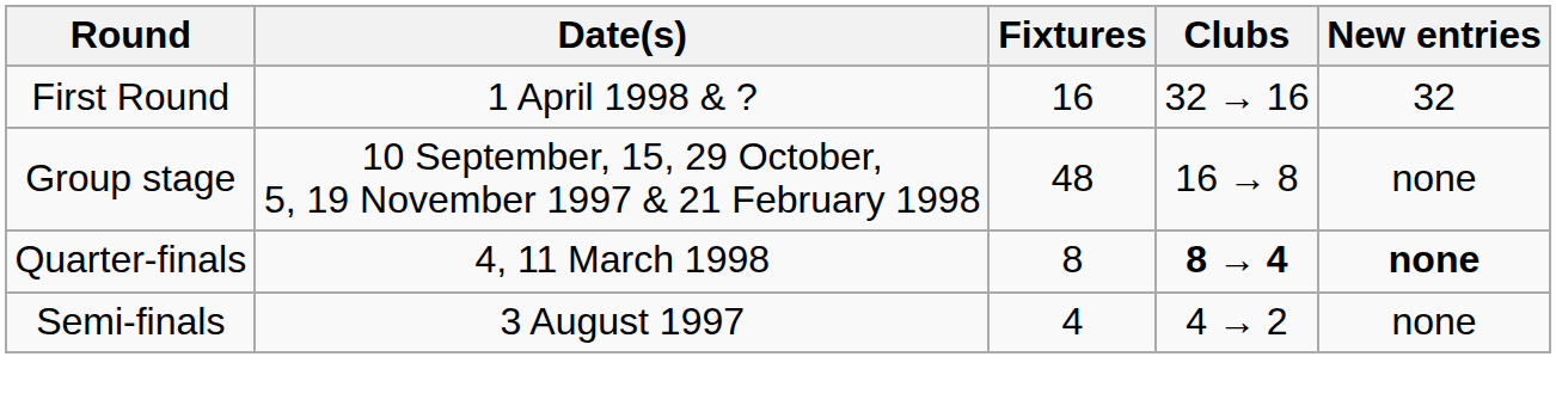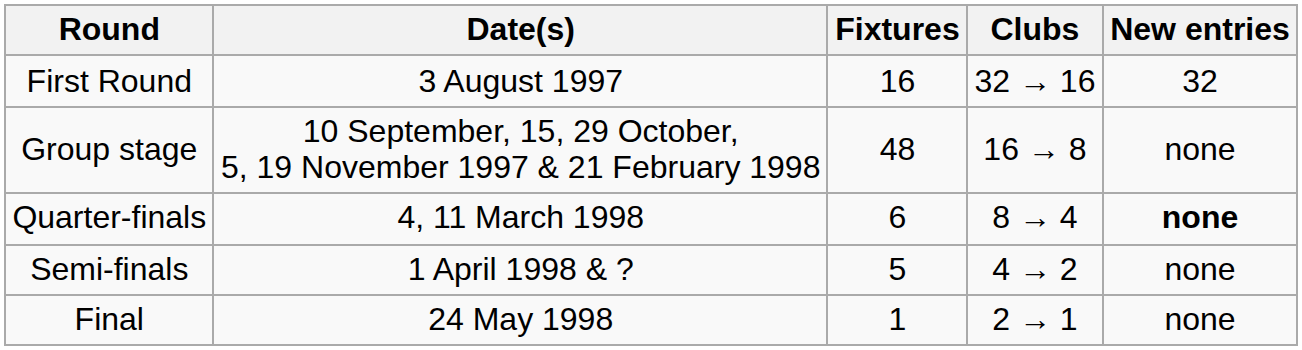 <table class="wikitable" style="text-align:center">
 <tr>
 <th>Round</th>
 <th>Date(s)</th>
 <th>Fixtures</th>
 <th>Clubs</th>
 <th>New entries</th>
 </tr>
 <tr>
 <td>First Round</td>
-<td>1 April 1998 & ?</td>
+<td>3 August 1997</td>
 <td>16</td>
 <td>32 → 16</td>
 <td>32</td>
 </tr>
 <tr>
 <td>Group stage</td>
 <td>10 September, 15, 29 October,<br>5, 19 November 1997 & 21 February 1998</td>
 <td>48</td>
 <td>16 → 8</td>
 <td>none</td>
 </tr>
 <tr>
 <td>Quarter-finals</td>
 <td>4, 11 March 1998</td>
-<td>8</td>
-<td><strong>8 → 4</strong></td>
+<td>6</td>
+<td>8 → 4</td>
 <td><strong>none</strong></td>
 </tr>
 <tr>
 <td>Semi-finals</td>
-<td>3 August 1997</td>
-<td>4</td>
+<td>1 April 1998 & ?</td>
+<td>5</td>
 <td>4 → 2</td>
+<td>none</td>
+</tr>
+<tr>
+<td>Final</td>
+<td>24 May 1998</td>
+<td>1</td>
+<td>2 → 1</td>
 <td>none</td>
 </tr>
 <tr>
 </tr>
 </table>
